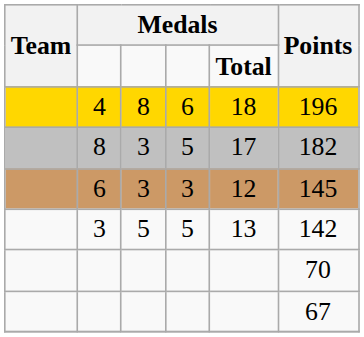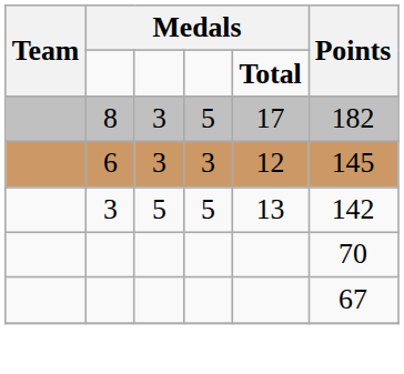 <table class="wikitable" style="text-align:center;">
 <tr>
 <th rowspan=2>Team</th>
 <th colspan=4>Medals</th>
 <th rowspan=2>Points</th>
 </tr>
 <tr>
 <td width=20px></td>
 <td width=20px></td>
 <td width=20px></td>
 <td><strong>Total</strong></td>
-</tr>
-<tr bgcolor=gold>
-<td align=left></td>
-<td>4</td>
-<td>8</td>
-<td>6</td>
-<td>18</td>
-<td>196</td>
 </tr>
 <tr bgcolor=silver>
 <td align=left></td>
 <td>8</td>
 <td>3</td>
 <td>5</td>
 <td>17</td>
 <td>182</td>
 </tr>
 <tr bgcolor="CC9966">
 <td align=left></td>
 <td>6</td>
 <td>3</td>
 <td>3</td>
 <td>12</td>
 <td>145</td>
 </tr>
 <tr>
 <td align=left></td>
 <td>3</td>
 <td>5</td>
 <td>5</td>
 <td>13</td>
 <td>142</td>
 </tr>
 <tr>
 <td align=left></td>
 <td></td>
 <td></td>
 <td></td>
 <td></td>
 <td>70</td>
 </tr>
 <tr>
 <td align=left></td>
 <td></td>
 <td></td>
 <td></td>
 <td></td>
 <td>67</td>
 </tr>
 <tr>
 </tr>
 </table>
